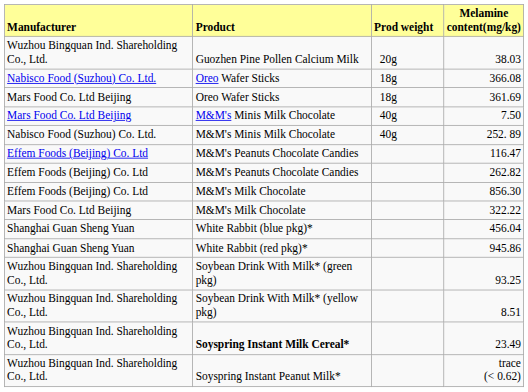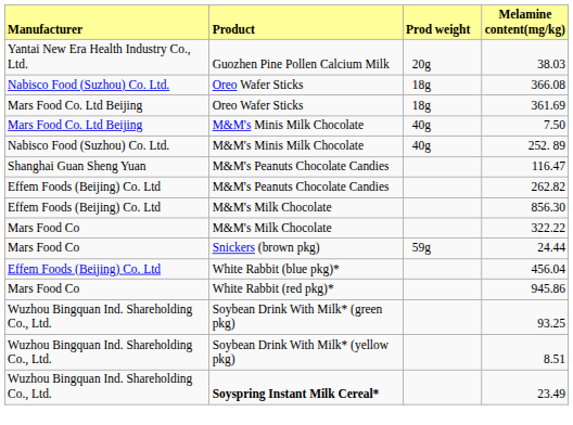 <table class="wikitable sortable" style="font-size: 85%">
 <tr style="background-color:#FFFF99;font-weight:bold">
 <td width="218" height="23" valign="bottom">Manufacturer</td>
 <td width="206"  valign="bottom">Product</td>
 <td width="80"  valign="bottom">Prod weight</td>
 <td width="66" align="center" valign="bottom">Melamine<br> content(mg/kg)</td>
 </tr>
 <tr>
-<td height="14"  valign="bottom">Wuzhou Bingquan Ind. Shareholding Co., Ltd.</td>
+<td height="13"  valign="bottom">Yantai New Era Health Industry Co., Ltd.</td>
 <td valign="bottom">Guozhen Pine Pollen Calcium Milk</td>
 <td valign="bottom">  20g</td>
 <td align="right" valign="bottom">38.03</td>
 </tr>
 <tr>
 <td height="13"  valign="bottom"><a href='#'>Nabisco Food (Suzhou) Co. Ltd.</a></td>
 <td valign="bottom"><a href='#'>Oreo</a> Wafer Sticks</td>
 <td valign="bottom">  18g</td>
 <td align="right" valign="bottom">366.08</td>
 </tr>
 <tr>
 <td height="13"  valign="bottom">Mars Food Co. Ltd Beijing</td>
 <td valign="bottom">Oreo Wafer Sticks</td>
 <td valign="bottom">  18g</td>
 <td align="right" valign="bottom">361.69</td>
 </tr>
 <tr>
 <td height="13"  valign="bottom"><a href='#'>Mars Food Co. Ltd Beijing</a></td>
 <td valign="bottom"><a href='#'>M&M's</a> Minis Milk Chocolate</td>
 <td valign="bottom">  40g</td>
 <td align="right" valign="bottom">7.50</td>
 </tr>
 <tr>
 <td height="13"  valign="bottom">Nabisco Food (Suzhou) Co. Ltd.</td>
 <td valign="bottom">M&M's Minis Milk Chocolate</td>
 <td valign="bottom">  40g</td>
 <td align="right" valign="bottom">252. 89</td>
 </tr>
 <tr>
-<td height="13"  valign="bottom"><a href='#'>Effem Foods (Beijing) Co. Ltd</a></td>
+<td height="13"  valign="bottom">Shanghai Guan Sheng Yuan</td>
 <td valign="bottom">M&M's Peanuts Chocolate Candies</td>
 <td valign="bottom"> </td>
 <td align="right" valign="bottom">116.47</td>
 </tr>
 <tr>
 <td height="13"  valign="bottom">Effem Foods (Beijing) Co. Ltd</td>
 <td valign="bottom">M&M's Peanuts Chocolate Candies</td>
 <td valign="bottom"> </td>
 <td align="right" valign="bottom">262.82</td>
 </tr>
 <tr>
 <td height="13"  valign="bottom">Effem Foods (Beijing) Co. Ltd</td>
 <td valign="bottom">M&M's Milk Chocolate</td>
 <td valign="bottom"> </td>
 <td align="right" valign="bottom">856.30</td>
 </tr>
 <tr>
-<td height="13"  valign="bottom">Mars Food Co. Ltd Beijing</td>
+<td height="13"  valign="bottom">Mars Food Co</td>
 <td valign="bottom">M&M's Milk Chocolate</td>
 <td valign="bottom"> </td>
 <td align="right" valign="bottom">322.22</td>
 </tr>
 <tr>
-<td height="13"  valign="bottom">Shanghai Guan Sheng Yuan</td>
+<td height="13"  valign="bottom">Mars Food Co</td>
+<td valign="bottom"><a href='#'>Snickers</a> (brown pkg)</td>
+<td valign="bottom">  59g</td>
+<td align="right" valign="bottom">24.44</td>
+</tr>
+<tr>
+<td height="13"  valign="bottom"><a href='#'>Effem Foods (Beijing) Co. Ltd</a></td>
 <td valign="bottom">White Rabbit (blue pkg)*</td>
 <td valign="bottom"> </td>
 <td align="right" valign="bottom">456.04</td>
 </tr>
 <tr>
-<td height="13"  valign="bottom">Shanghai Guan Sheng Yuan</td>
+<td height="13"  valign="bottom">Mars Food Co</td>
 <td valign="bottom">White Rabbit (red pkg)*</td>
 <td valign="bottom"> </td>
 <td align="right" valign="bottom">945.86</td>
 </tr>
 <tr>
 <td height="14"  valign="bottom">Wuzhou Bingquan Ind. Shareholding Co., Ltd.</td>
 <td valign="bottom">Soybean Drink With Milk*  (green pkg)</td>
 <td valign="bottom"> </td>
 <td align="right" valign="bottom">93.25</td>
 </tr>
 <tr>
 <td height="14"  valign="bottom">Wuzhou Bingquan Ind. Shareholding Co., Ltd.</td>
 <td valign="bottom">Soybean Drink With Milk*  (yellow pkg)</td>
 <td valign="bottom"> </td>
 <td align="right" valign="bottom">8.51</td>
 </tr>
 <tr>
 <td height="14"  valign="bottom">Wuzhou Bingquan Ind. Shareholding Co., Ltd.</td>
 <td valign="bottom"><strong>Soyspring Instant Milk Cereal*</strong></td>
 <td valign="bottom"> </td>
 <td align="right" valign="bottom">23.49</td>
 </tr>
-<tr>
-<td height="14"  valign="bottom">Wuzhou Bingquan Ind. Shareholding Co., Ltd.</td>
-<td valign="bottom">Soyspring Instant Peanut Milk*</td>
-<td valign="bottom"> </td>
-<td align="right" valign="bottom">trace<br>(< 0.62)</td>
-</tr>
 </table>
